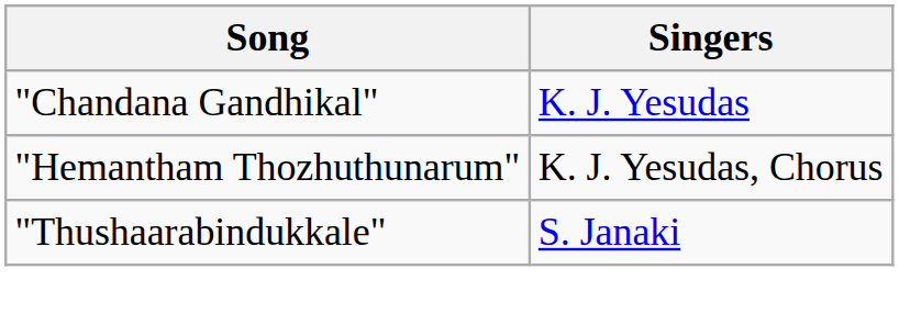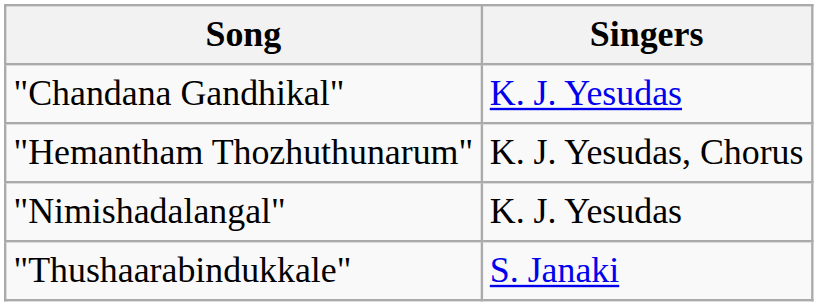 <table class="wikitable" style="font-size:95%;">
 <tr>
 <th>Song</th>
 <th>Singers</th>
 </tr>
 <tr>
 <td>"Chandana Gandhikal"</td>
 <td><a href='#'>K. J. Yesudas</a></td>
 </tr>
 <tr>
 <td>"Hemantham Thozhuthunarum"</td>
 <td>K. J. Yesudas, Chorus</td>
 </tr>
 <tr>
+<td>"Nimishadalangal"</td>
+<td>K. J. Yesudas</td>
+</tr>
+<tr>
 <td>"Thushaarabindukkale"</td>
 <td><a href='#'>S. Janaki</a></td>
 </tr>
 </table>
